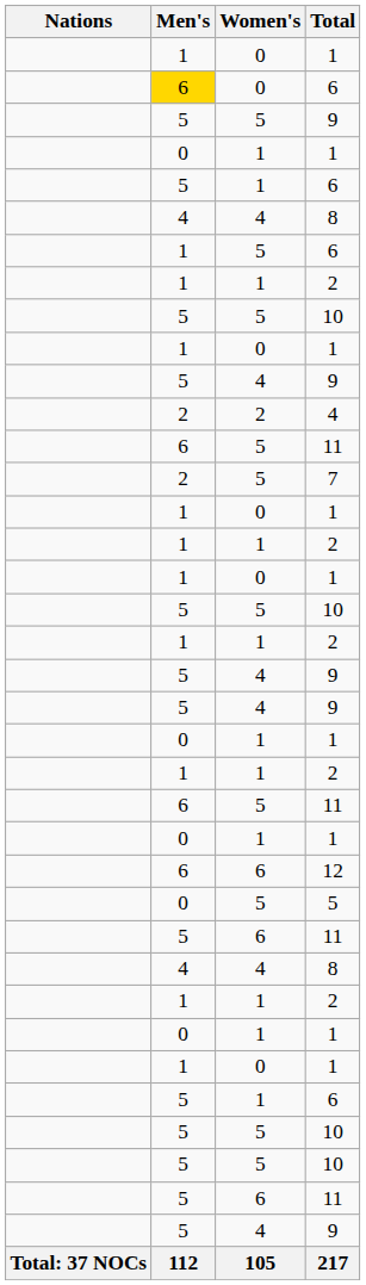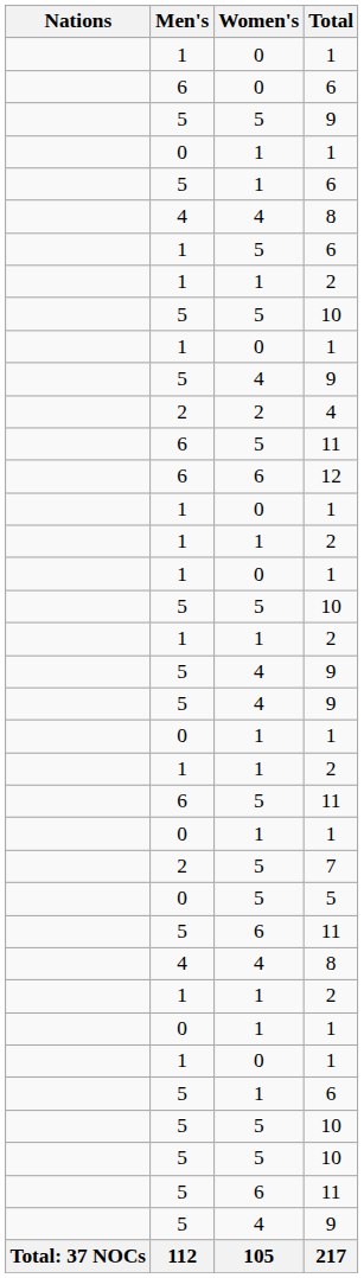 <table class="wikitable sortable" style="text-align:center;">
 <tr>
 <th>Nations</th>
 <th>Men's</th>
 <th>Women's</th>
 <th>Total</th>
 </tr>
 <tr>
 <td align="left"></td>
 <td>1</td>
 <td>0</td>
 <td>1</td>
 </tr>
 <tr>
 <td align="left"></td>
-<td style="background: gold;">6</td>
+<td>6</td>
 <td>0</td>
 <td>6</td>
 </tr>
 <tr>
 <td align="left"></td>
 <td>5</td>
 <td>5</td>
 <td>9</td>
 </tr>
 <tr>
 <td align="left"></td>
 <td>0</td>
 <td>1</td>
 <td>1</td>
 </tr>
 <tr>
 <td align="left"></td>
 <td>5</td>
 <td>1</td>
 <td>6</td>
 </tr>
 <tr>
 <td align="left"></td>
 <td>4</td>
 <td>4</td>
 <td>8</td>
 </tr>
 <tr>
 <td align="left"></td>
 <td>1</td>
 <td>5</td>
 <td>6</td>
 </tr>
 <tr>
 <td align="left"></td>
 <td>1</td>
 <td>1</td>
 <td>2</td>
 </tr>
 <tr>
 <td align="left"></td>
 <td>5</td>
 <td>5</td>
 <td>10</td>
 </tr>
 <tr>
 <td align="left"></td>
 <td>1</td>
 <td>0</td>
 <td>1</td>
 </tr>
 <tr>
 <td align="left"></td>
 <td>5</td>
 <td>4</td>
 <td>9</td>
 </tr>
 <tr>
 <td align="left"></td>
 <td>2</td>
 <td>2</td>
 <td>4</td>
 </tr>
 <tr>
 <td align="left"></td>
 <td>6</td>
 <td>5</td>
 <td>11</td>
 </tr>
 <tr>
 <td align="left"></td>
-<td>2</td>
-<td>5</td>
-<td>7</td>
+<td>6</td>
+<td>6</td>
+<td>12</td>
 </tr>
 <tr>
 <td align="left"></td>
 <td>1</td>
 <td>0</td>
 <td>1</td>
 </tr>
 <tr>
 <td align="left"></td>
 <td>1</td>
 <td>1</td>
 <td>2</td>
 </tr>
 <tr>
 <td align="left"></td>
 <td>1</td>
 <td>0</td>
 <td>1</td>
 </tr>
 <tr>
 <td align="left"></td>
 <td>5</td>
 <td>5</td>
 <td>10</td>
 </tr>
 <tr>
 <td align="left"></td>
 <td>1</td>
 <td>1</td>
 <td>2</td>
 </tr>
 <tr>
 <td align="left"></td>
 <td>5</td>
 <td>4</td>
 <td>9</td>
 </tr>
 <tr>
 <td align="left"></td>
 <td>5</td>
 <td>4</td>
 <td>9</td>
 </tr>
 <tr>
 <td align="left"></td>
 <td>0</td>
 <td>1</td>
 <td>1</td>
 </tr>
 <tr>
 <td align="left"></td>
 <td>1</td>
 <td>1</td>
 <td>2</td>
 </tr>
 <tr>
 <td align="left"></td>
 <td>6</td>
 <td>5</td>
 <td>11</td>
 </tr>
 <tr>
 <td align="left"></td>
 <td>0</td>
 <td>1</td>
 <td>1</td>
 </tr>
 <tr>
 <td align="left"></td>
-<td>6</td>
-<td>6</td>
-<td>12</td>
+<td>2</td>
+<td>5</td>
+<td>7</td>
 </tr>
 <tr>
 <td align="left"></td>
 <td>0</td>
 <td>5</td>
 <td>5</td>
 </tr>
 <tr>
 <td align="left"></td>
 <td>5</td>
 <td>6</td>
 <td>11</td>
 </tr>
 <tr>
 <td align="left"></td>
 <td>4</td>
 <td>4</td>
 <td>8</td>
 </tr>
 <tr>
 <td align="left"></td>
 <td>1</td>
 <td>1</td>
 <td>2</td>
 </tr>
 <tr>
 <td align="left"></td>
 <td>0</td>
 <td>1</td>
 <td>1</td>
 </tr>
 <tr>
 <td align="left"></td>
 <td>1</td>
 <td>0</td>
 <td>1</td>
 </tr>
 <tr>
 <td align="left"></td>
 <td>5</td>
 <td>1</td>
 <td>6</td>
 </tr>
 <tr>
 <td align="left"></td>
 <td>5</td>
 <td>5</td>
 <td>10</td>
 </tr>
 <tr>
 <td align="left"></td>
 <td>5</td>
 <td>5</td>
 <td>10</td>
 </tr>
 <tr>
 <td align="left"></td>
 <td>5</td>
 <td>6</td>
 <td>11</td>
 </tr>
 <tr>
 <td align="left"></td>
 <td>5</td>
 <td>4</td>
 <td>9</td>
 </tr>
 <tr>
 <th>Total: 37 NOCs</th>
 <th>112</th>
 <th>105</th>
 <th>217</th>
 </tr>
 </table>
